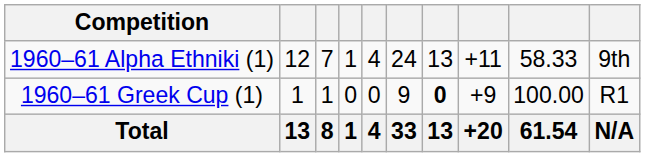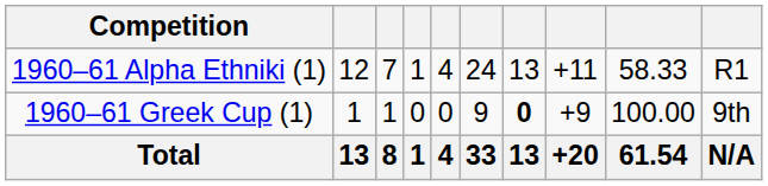 <table class="wikitable" style="text-align:center">
 <tr>
 <th>Competition</th>
 <th></th>
 <th></th>
 <th></th>
 <th></th>
 <th></th>
 <th></th>
 <th></th>
 <th></th>
 <th></th>
 </tr>
 <tr>
 <td><a href='#'>1960–61 Alpha Ethniki</a> (1)</td>
 <td>12</td>
 <td>7</td>
 <td>1</td>
 <td>4</td>
 <td>24</td>
 <td>13</td>
 <td>+11</td>
 <td>58.33</td>
-<td>9th</td>
+<td>R1</td>
 </tr>
 <tr>
 <td><a href='#'>1960–61 Greek Cup</a> (1)</td>
 <td>1</td>
 <td>1</td>
 <td>0</td>
 <td>0</td>
 <td>9</td>
 <td><strong>0</strong></td>
 <td>+9</td>
 <td>100.00</td>
-<td>R1</td>
+<td>9th</td>
 </tr>
 <tr>
 <th>Total</th>
 <th>13</th>
 <th>8</th>
 <th>1</th>
 <th>4</th>
 <th>33</th>
 <th>13</th>
 <th>+20</th>
 <th>61.54</th>
 <th>N/A</th>
 </tr>
 </table>
